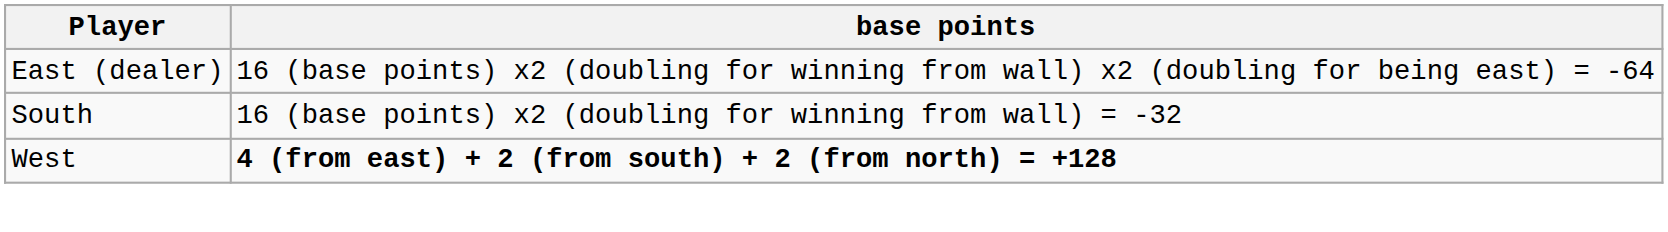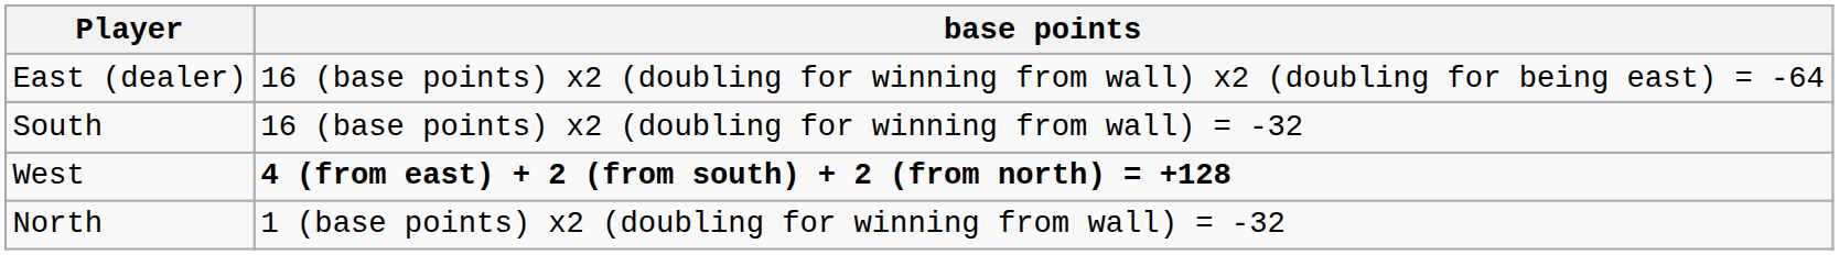 <table class="wikitable">
 <tr>
 <th>Player</th>
 <th>base points</th>
 </tr>
 <tr>
 <td>East (dealer)</td>
 <td>16 (base points) x2 (doubling for winning from wall) x2 (doubling for being east) = -64</td>
 </tr>
 <tr>
 <td>South</td>
 <td>16 (base points) x2 (doubling for winning from wall) = -32</td>
 </tr>
 <tr>
 <td>West</td>
 <td><strong>4 (from east) + 2 (from south) + 2 (from north) = +128</strong></td>
 </tr>
+<tr>
+<td>North</td>
+<td>1 (base points) x2 (doubling for winning from wall) = -32</td>
+</tr>
 </table>
